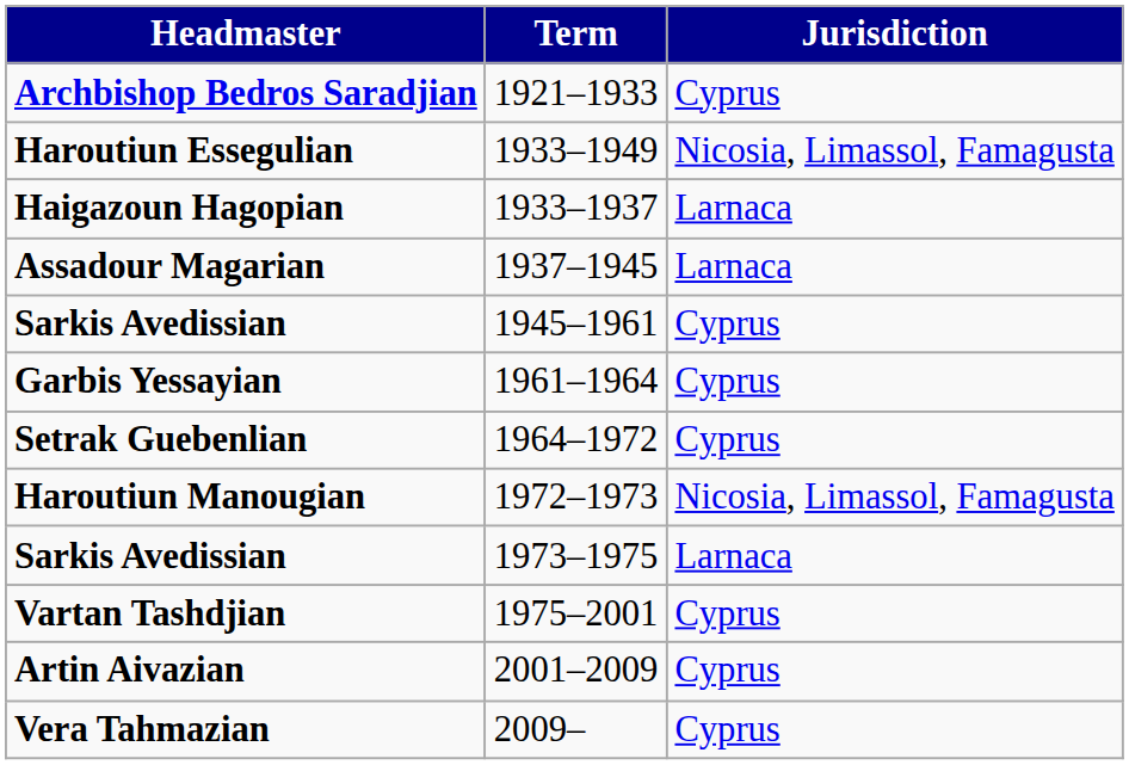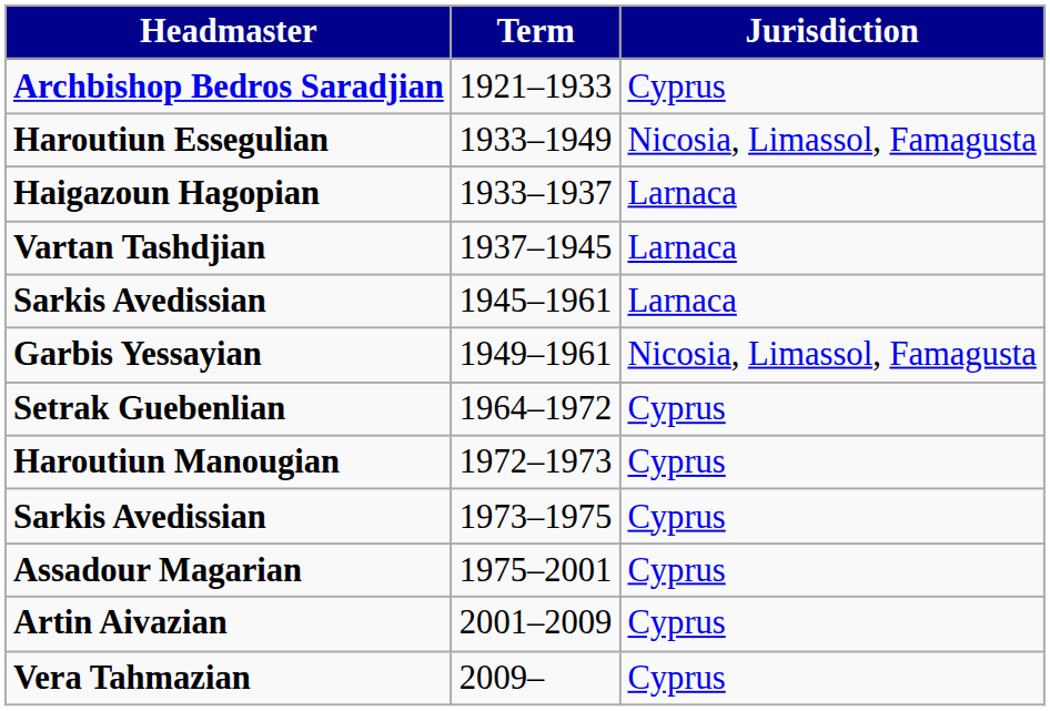 <table class="wikitable">
 <tr>
 <th ! style="background-color: #00008B; color:#fff; text-align: center;">Headmaster</th>
 <th ! style="background-color: #00008B; color:#fff; text-align: center;">Term</th>
 <th ! style="background-color: #00008B; color:#fff; text-align: center;">Jurisdiction</th>
 </tr>
 <tr>
 <td><strong><a href='#'>Archbishop Bedros Saradjian</a></strong></td>
 <td>1921–1933</td>
 <td><a href='#'>Cyprus</a></td>
 </tr>
 <tr>
 <td><strong>Haroutiun Essegulian</strong></td>
 <td>1933–1949</td>
 <td><a href='#'>Nicosia</a>, <a href='#'>Limassol</a>, <a href='#'>Famagusta</a></td>
 </tr>
 <tr>
 <td><strong>Haigazoun Hagopian</strong></td>
 <td>1933–1937</td>
 <td><a href='#'>Larnaca</a></td>
 </tr>
 <tr>
-<td><strong>Assadour Magarian</strong></td>
+<td><strong>Vartan Tashdjian</strong></td>
 <td>1937–1945</td>
 <td><a href='#'>Larnaca</a></td>
 </tr>
 <tr>
 <td><strong>Sarkis Avedissian</strong></td>
 <td>1945–1961</td>
-<td><a href='#'>Cyprus</a></td>
+<td><a href='#'>Larnaca</a></td>
 </tr>
 <tr>
 <td><strong>Garbis Yessayian</strong></td>
-<td>1961–1964</td>
-<td><a href='#'>Cyprus</a></td>
+<td>1949–1961</td>
+<td><a href='#'>Nicosia</a>, <a href='#'>Limassol</a>, <a href='#'>Famagusta</a></td>
 </tr>
 <tr>
 <td><strong>Setrak Guebenlian</strong></td>
 <td>1964–1972</td>
 <td><a href='#'>Cyprus</a></td>
 </tr>
 <tr>
 <td><strong>Haroutiun Manougian</strong></td>
 <td>1972–1973</td>
-<td><a href='#'>Nicosia</a>, <a href='#'>Limassol</a>, <a href='#'>Famagusta</a></td>
+<td><a href='#'>Cyprus</a></td>
 </tr>
 <tr>
 <td><strong>Sarkis Avedissian</strong></td>
 <td>1973–1975</td>
-<td><a href='#'>Larnaca</a></td>
+<td><a href='#'>Cyprus</a></td>
 </tr>
 <tr>
-<td><strong>Vartan Tashdjian</strong></td>
+<td><strong>Assadour Magarian</strong></td>
 <td>1975–2001</td>
 <td><a href='#'>Cyprus</a></td>
 </tr>
 <tr>
 <td><strong>Artin Aivazian</strong></td>
 <td>2001–2009</td>
 <td><a href='#'>Cyprus</a></td>
 </tr>
 <tr>
 <td><strong>Vera Tahmazian</strong></td>
 <td>2009–</td>
 <td><a href='#'>Cyprus</a></td>
 </tr>
 </table>
